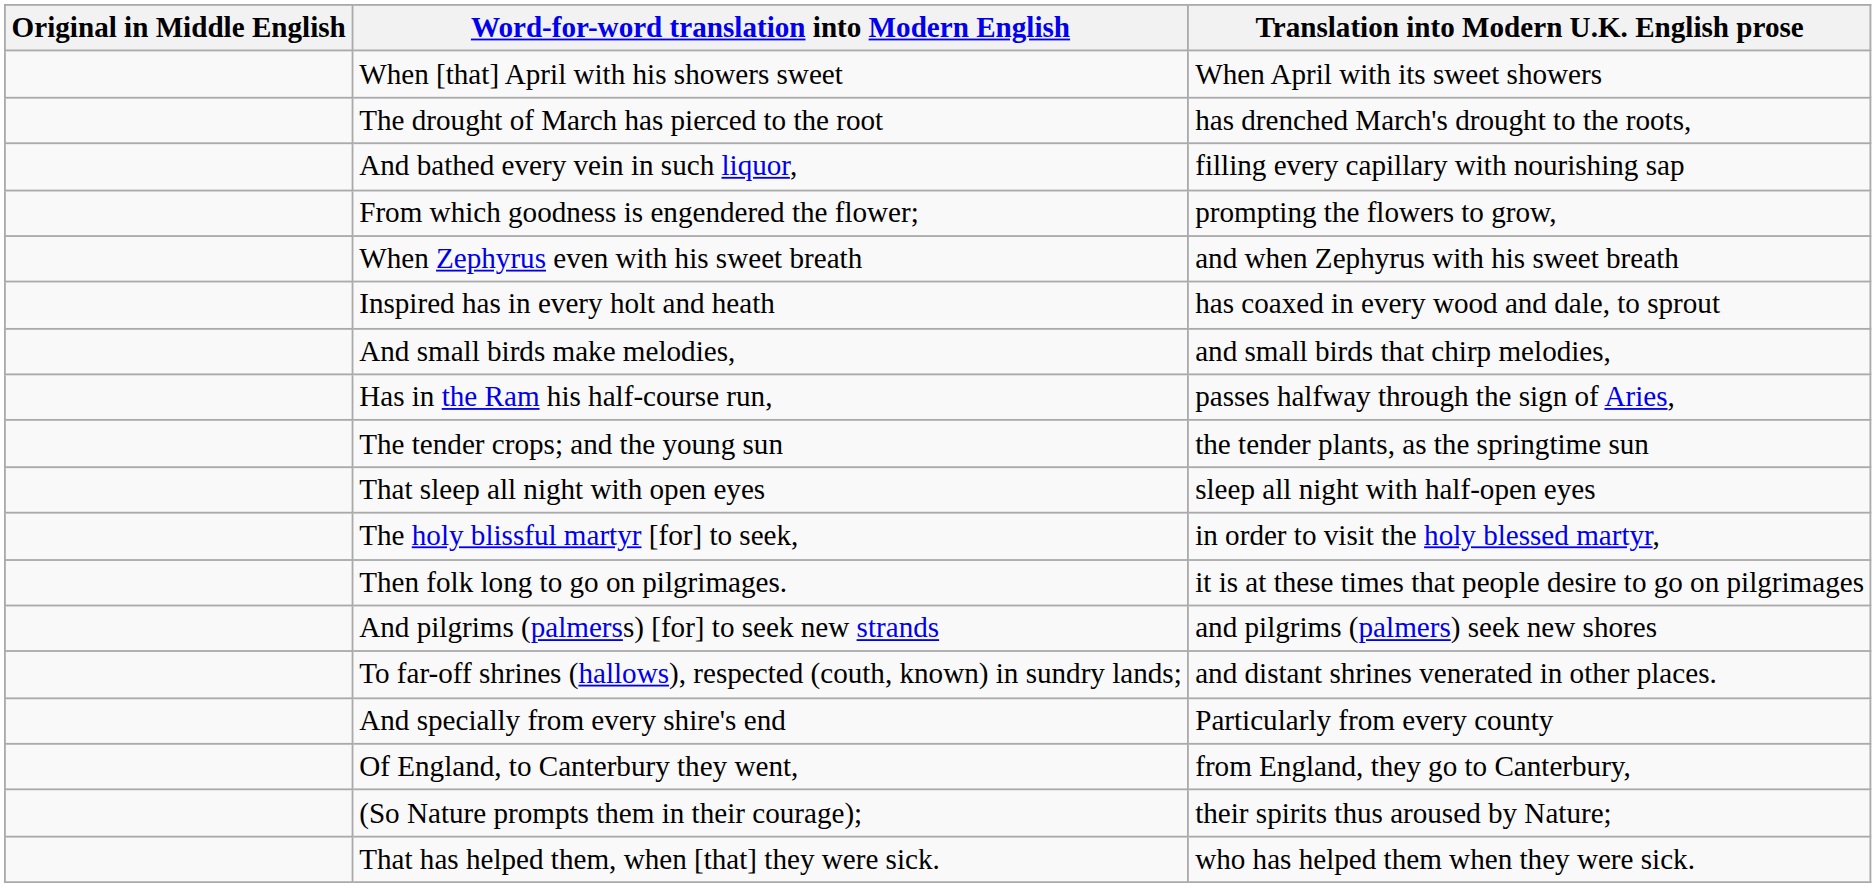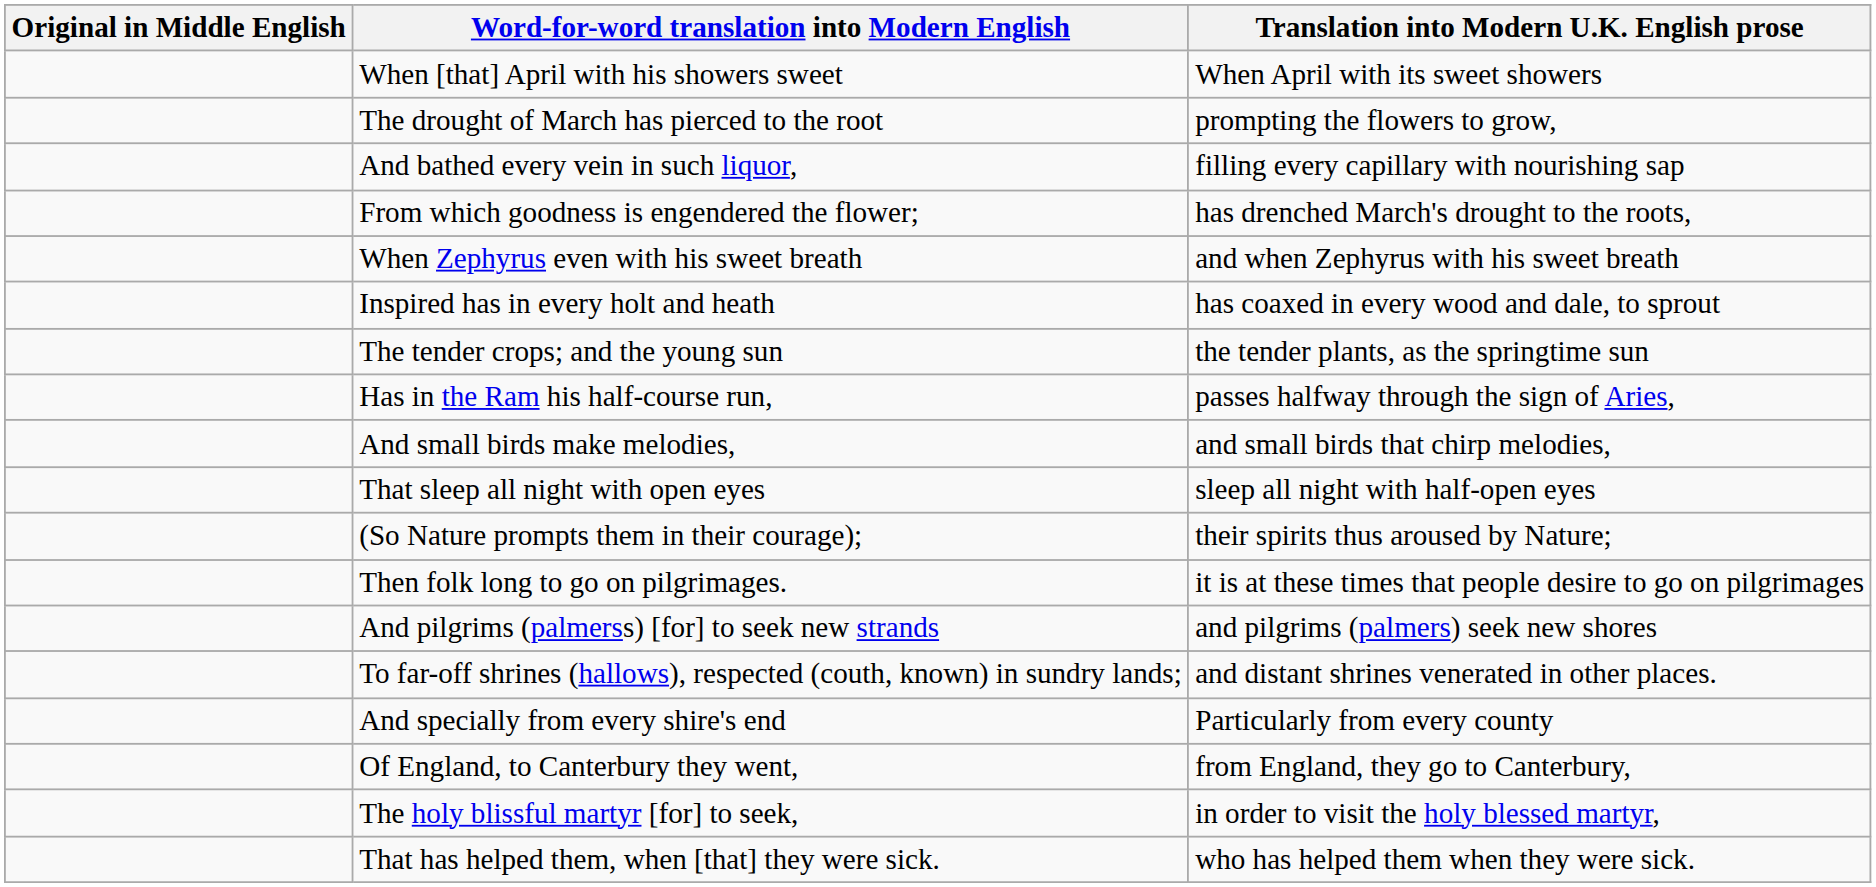 <table class="wikitable" style="text-align:left">
 <tr>
 <th style="text-align:center">Original in Middle English</th>
 <th style="text-align:center"><a href='#'>Word-for-word translation</a> into <a href='#'>Modern English</a></th>
 <th style="text-align:center">Translation into Modern U.K. English prose<br></th>
 </tr>
 <tr>
 <td></td>
 <td>When [that] April with his showers sweet</td>
 <td>When April with its sweet showers</td>
 </tr>
 <tr>
 <td></td>
 <td>The drought of March has pierced to the root</td>
-<td>has drenched March's drought to the roots,</td>
+<td>prompting the flowers to grow,</td>
 </tr>
 <tr>
 <td></td>
 <td>And bathed every vein in such <a href='#'>liquor</a>,</td>
 <td>filling every capillary with nourishing sap</td>
 </tr>
 <tr>
 <td></td>
 <td>From which goodness is engendered the flower;</td>
-<td>prompting the flowers to grow,</td>
+<td>has drenched March's drought to the roots,</td>
 </tr>
 <tr>
 <td></td>
 <td>When <a href='#'>Zephyrus</a> even with his sweet breath</td>
 <td>and when Zephyrus with his sweet breath</td>
 </tr>
 <tr>
 <td></td>
 <td>Inspired has in every holt and heath</td>
 <td>has coaxed in every wood and dale, to sprout</td>
 </tr>
 <tr>
 <td></td>
-<td>And small birds make melodies,</td>
-<td>and small birds that chirp melodies,</td>
+<td>The tender crops; and the young sun</td>
+<td>the tender plants, as the springtime sun</td>
 </tr>
 <tr>
 <td></td>
 <td>Has in <a href='#'>the Ram</a> his half-course run,</td>
 <td>passes halfway through the sign of <a href='#'>Aries</a>,</td>
 </tr>
 <tr>
 <td></td>
-<td>The tender crops; and the young sun</td>
-<td>the tender plants, as the springtime sun</td>
+<td>And small birds make melodies,</td>
+<td>and small birds that chirp melodies,</td>
 </tr>
 <tr>
 <td></td>
 <td>That sleep all night with open eyes</td>
 <td>sleep all night with half-open eyes</td>
 </tr>
 <tr>
 <td></td>
-<td>The <a href='#'>holy blissful martyr</a> [for] to seek,</td>
-<td>in order to visit the <a href='#'>holy blessed martyr</a>,</td>
+<td>(So Nature prompts them in their courage);</td>
+<td>their spirits thus aroused by Nature;</td>
 </tr>
 <tr>
 <td></td>
 <td>Then folk long to go on pilgrimages.</td>
 <td>it is at these times that people desire to go on pilgrimages</td>
 </tr>
 <tr>
 <td></td>
 <td>And pilgrims (<a href='#'>palmers</a>s) [for] to seek new <a href='#'>strands</a></td>
 <td>and pilgrims (<a href='#'>palmers</a>) seek new shores</td>
 </tr>
 <tr>
 <td></td>
 <td>To far-off shrines (<a href='#'>hallows</a>), respected (couth, known) in sundry lands;</td>
 <td>and distant shrines venerated in other places.</td>
 </tr>
 <tr>
 <td></td>
 <td>And specially from every shire's end</td>
 <td>Particularly from every county</td>
 </tr>
 <tr>
 <td></td>
 <td>Of England, to Canterbury they went,</td>
 <td>from England, they go to Canterbury,</td>
 </tr>
 <tr>
 <td></td>
-<td>(So Nature prompts them in their courage);</td>
-<td>their spirits thus aroused by Nature;</td>
+<td>The <a href='#'>holy blissful martyr</a> [for] to seek,</td>
+<td>in order to visit the <a href='#'>holy blessed martyr</a>,</td>
 </tr>
 <tr>
 <td></td>
 <td>That has helped them, when [that] they were sick.</td>
 <td>who has helped them when they were sick.</td>
 </tr>
 </table>
